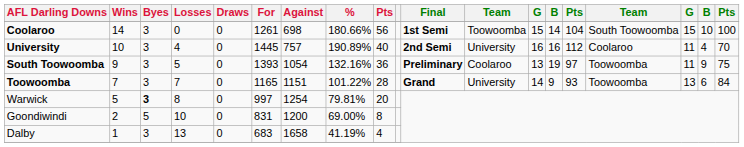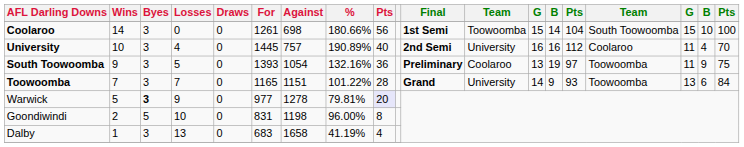 <table class="wikitable">
 <tr>
 <th style="color:crimson">AFL Darling Downs</th>
 <th style="color:crimson">Wins</th>
 <th style="color:crimson">Byes</th>
 <th style="color:crimson">Losses</th>
 <th style="color:crimson">Draws</th>
 <th style="color:crimson">For</th>
 <th style="color:crimson">Against</th>
 <th style="color:crimson">%</th>
 <th style="color:crimson">Pts</th>
 <th></th>
 <th style="color:green">Final</th>
 <th style="color:green">Team</th>
 <th style="color:green">G</th>
 <th style="color:green">B</th>
 <th style="color:green">Pts</th>
 <th style="color:green">Team</th>
 <th style="color:green">G</th>
 <th style="color:green">B</th>
 <th style="color:green">Pts</th>
 </tr>
 <tr>
 </tr>
 <tr>
 </tr>
 <tr>
 <td><strong>	Coolaroo	</strong></td>
 <td>14</td>
 <td>3</td>
 <td>0</td>
 <td>0</td>
 <td>1261</td>
 <td>698</td>
 <td>180.66%</td>
 <td>56</td>
 <td></td>
 <td><strong>1st Semi</strong></td>
 <td>Toowoomba</td>
 <td>15</td>
 <td>14</td>
 <td>104</td>
 <td>South Toowoomba</td>
 <td>15</td>
 <td>10</td>
 <td>100</td>
 </tr>
 <tr>
 <td><strong>	University	</strong></td>
 <td>10</td>
 <td>3</td>
 <td>4</td>
 <td>0</td>
 <td>1445</td>
 <td>757</td>
 <td>190.89%</td>
 <td>40</td>
 <td></td>
 <td><strong>2nd Semi</strong></td>
 <td>University</td>
 <td>16</td>
 <td>16</td>
 <td>112</td>
 <td>Coolaroo</td>
 <td>11</td>
 <td>4</td>
 <td>70</td>
 </tr>
 <tr>
 <td><strong>	South Toowoomba	</strong></td>
 <td>9</td>
 <td>3</td>
 <td>5</td>
 <td>0</td>
 <td>1393</td>
 <td>1054</td>
 <td>132.16%</td>
 <td>36</td>
 <td></td>
 <td><strong>Preliminary</strong></td>
 <td>Coolaroo</td>
 <td>13</td>
 <td>19</td>
 <td>97</td>
 <td>Toowoomba</td>
 <td>11</td>
 <td>9</td>
 <td>75</td>
 </tr>
 <tr>
 <td><strong>	Toowoomba	</strong></td>
 <td>7</td>
 <td>3</td>
 <td>7</td>
 <td>0</td>
 <td>1165</td>
 <td>1151</td>
 <td>101.22%</td>
 <td>28</td>
 <td></td>
 <td><strong>Grand</strong></td>
 <td>University</td>
 <td>14</td>
 <td>9</td>
 <td>93</td>
 <td>Toowoomba</td>
 <td>13</td>
 <td>6</td>
 <td>84</td>
 </tr>
 <tr>
 <td>Warwick</td>
 <td>5</td>
 <td><strong>3</strong></td>
-<td>8</td>
+<td>9</td>
 <td>0</td>
-<td>997</td>
-<td>1254</td>
+<td>977</td>
+<td>1278</td>
 <td>79.81%</td>
-<td>20</td>
+<td style="background: lavender;">20</td>
 <td></td>
 </tr>
 <tr>
 <td>Goondiwindi</td>
 <td>2</td>
 <td>5</td>
 <td>10</td>
 <td>0</td>
 <td>831</td>
-<td>1200</td>
-<td>69.00%</td>
+<td>1198</td>
+<td>96.00%</td>
 <td>8</td>
 <td></td>
 </tr>
 <tr>
 <td>Dalby</td>
 <td>1</td>
 <td>3</td>
 <td>13</td>
 <td>0</td>
 <td>683</td>
 <td>1658</td>
 <td>41.19%</td>
 <td>4</td>
 <td></td>
 </tr>
 <tr>
 </tr>
 </table>
